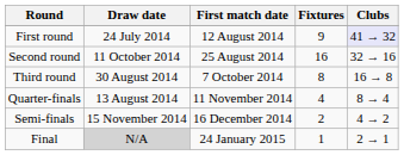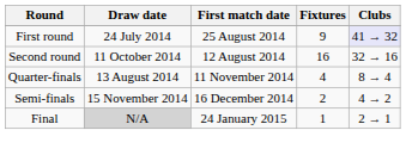 <table class="wikitable" style="text-align: center">
 <tr>
 <th>Round</th>
 <th>Draw date</th>
 <th>First match date</th>
 <th>Fixtures</th>
 <th>Clubs</th>
 </tr>
 <tr>
 </tr>
 <tr>
 <td>First round</td>
 <td>24 July 2014</td>
-<td>12 August 2014</td>
+<td>25 August 2014</td>
 <td>9</td>
 <td style="background: lavender;">41 → 32</td>
 </tr>
 <tr>
 <td>Second round</td>
 <td>11 October 2014</td>
-<td>25 August 2014</td>
+<td>12 August 2014</td>
 <td>16</td>
 <td>32 → 16</td>
-</tr>
-<tr>
-<td>Third round</td>
-<td>30 August 2014</td>
-<td>7 October 2014</td>
-<td>8</td>
-<td>16 → 8</td>
 </tr>
 <tr>
 <td>Quarter-finals</td>
 <td>13 August 2014</td>
 <td>11 November 2014</td>
 <td>4</td>
 <td>8 → 4</td>
 </tr>
 <tr>
 <td>Semi-finals</td>
 <td>15 November 2014</td>
 <td>16 December 2014</td>
 <td>2</td>
 <td>4 → 2</td>
 </tr>
 <tr>
 <td>Final</td>
 <td bgcolor="#D3D3D3">N/A</td>
 <td>24 January 2015</td>
 <td>1</td>
 <td>2 → 1</td>
 </tr>
 </table>
